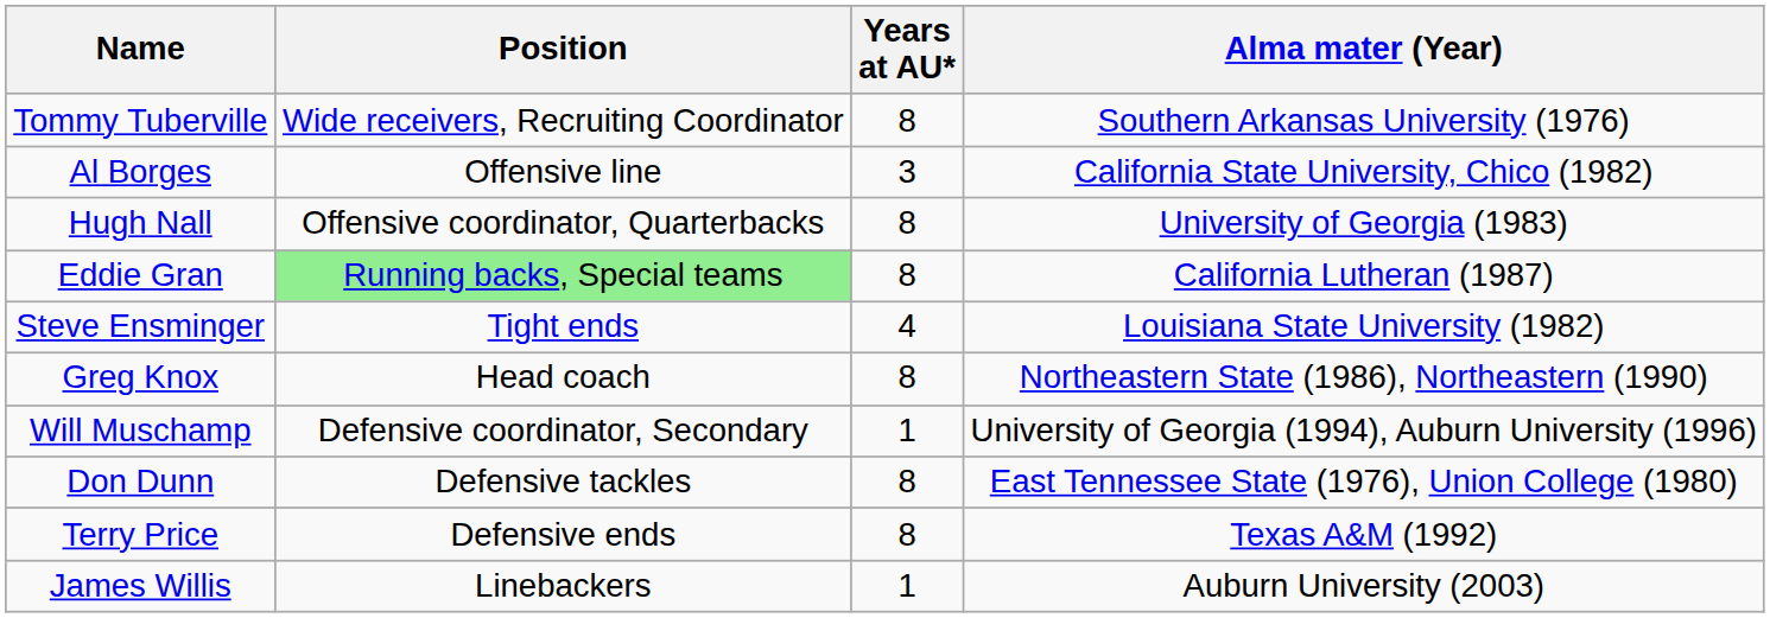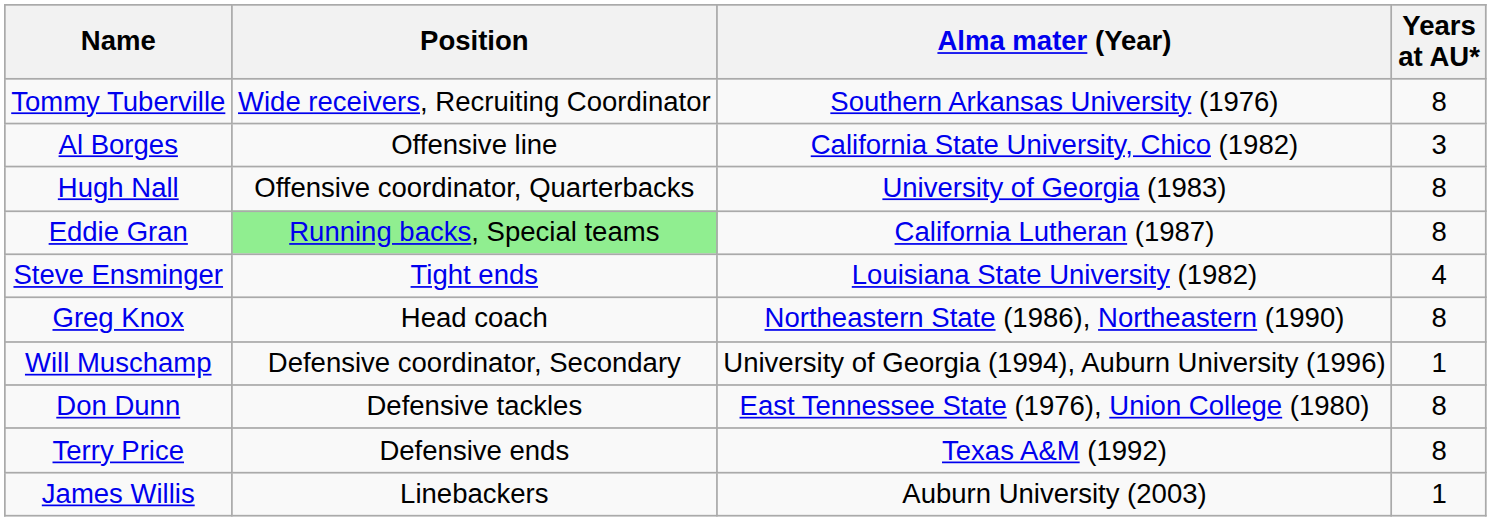 <table class="wikitable" style="text-align:center; white-space:nowrap;">
 <tr>
 <th>Name</th>
 <th>Position</th>
+<th><a href='#'>Alma mater</a> (Year)</th>
 <th>Years<br>at AU*</th>
-<th><a href='#'>Alma mater</a> (Year)</th>
 </tr>
 <tr>
 <td><a href='#'>Tommy Tuberville</a></td>
 <td><a href='#'>Wide receivers</a>, Recruiting Coordinator</td>
+<td><a href='#'>Southern Arkansas University</a> (1976)</td>
 <td>8</td>
-<td><a href='#'>Southern Arkansas University</a> (1976)</td>
 </tr>
 <tr>
 <td><a href='#'>Al Borges</a></td>
 <td>Offensive line</td>
+<td><a href='#'>California State University, Chico</a> (1982)</td>
 <td>3</td>
-<td><a href='#'>California State University, Chico</a> (1982)</td>
 </tr>
 <tr>
 <td><a href='#'>Hugh Nall</a></td>
 <td>Offensive coordinator, Quarterbacks</td>
+<td><a href='#'>University of Georgia</a> (1983)</td>
 <td>8</td>
-<td><a href='#'>University of Georgia</a> (1983)</td>
 </tr>
 <tr>
 <td><a href='#'>Eddie Gran</a></td>
 <td style="background: lightgreen;"><a href='#'>Running backs</a>, Special teams</td>
+<td><a href='#'>California Lutheran</a> (1987)</td>
 <td>8</td>
-<td><a href='#'>California Lutheran</a> (1987)</td>
 </tr>
 <tr>
 <td><a href='#'>Steve Ensminger</a></td>
 <td><a href='#'>Tight ends</a></td>
+<td><a href='#'>Louisiana State University</a> (1982)</td>
 <td>4</td>
-<td><a href='#'>Louisiana State University</a> (1982)</td>
 </tr>
 <tr>
 <td><a href='#'>Greg Knox</a></td>
 <td>Head coach</td>
+<td><a href='#'>Northeastern State</a> (1986), <a href='#'>Northeastern</a> (1990)</td>
 <td>8</td>
-<td><a href='#'>Northeastern State</a> (1986), <a href='#'>Northeastern</a> (1990)</td>
 </tr>
 <tr>
 <td><a href='#'>Will Muschamp</a></td>
 <td>Defensive coordinator, Secondary</td>
+<td>University of Georgia (1994), Auburn University (1996)</td>
 <td>1</td>
-<td>University of Georgia (1994), Auburn University (1996)</td>
 </tr>
 <tr>
 <td><a href='#'>Don Dunn</a></td>
 <td>Defensive tackles</td>
+<td><a href='#'>East Tennessee State</a> (1976), <a href='#'>Union College</a> (1980)</td>
 <td>8</td>
-<td><a href='#'>East Tennessee State</a> (1976), <a href='#'>Union College</a> (1980)</td>
 </tr>
 <tr>
 <td><a href='#'>Terry Price</a></td>
 <td>Defensive ends</td>
+<td><a href='#'>Texas A&M</a> (1992)</td>
 <td>8</td>
-<td><a href='#'>Texas A&M</a> (1992)</td>
 </tr>
 <tr>
 <td><a href='#'>James Willis</a></td>
 <td>Linebackers</td>
+<td>Auburn University (2003)</td>
 <td>1</td>
-<td>Auburn University (2003)</td>
 </tr>
 </table>
